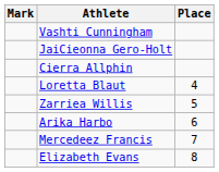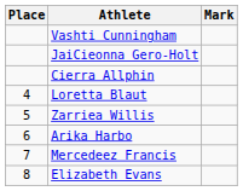 <table class="wikitable">
 <tr>
+<th>Place</th>
+<th>Athlete</th>
 <th>Mark</th>
-<th>Athlete</th>
-<th>Place</th>
 </tr>
 <tr>
+<td align=center></td>
+<td><a href='#'>Vashti Cunningham</a></td>
 <td></td>
-<td><a href='#'>Vashti Cunningham</a></td>
-<td align=center></td>
 </tr>
 <tr>
+<td align=center></td>
+<td><a href='#'>JaiCieonna Gero-Holt</a></td>
 <td></td>
-<td><a href='#'>JaiCieonna Gero-Holt</a></td>
-<td align=center></td>
 </tr>
 <tr>
+<td align=center></td>
+<td><a href='#'>Cierra Allphin</a></td>
 <td></td>
-<td><a href='#'>Cierra Allphin</a></td>
-<td align=center></td>
 </tr>
 <tr>
+<td align=center>4</td>
+<td><a href='#'>Loretta Blaut</a></td>
 <td></td>
-<td><a href='#'>Loretta Blaut</a></td>
-<td align=center>4</td>
 </tr>
 <tr>
+<td align=center>5</td>
+<td><a href='#'>Zarriea Willis</a></td>
 <td></td>
-<td><a href='#'>Zarriea Willis</a></td>
-<td align=center>5</td>
 </tr>
 <tr>
+<td align=center>6</td>
+<td><a href='#'>Arika Harbo</a></td>
 <td></td>
-<td><a href='#'>Arika Harbo</a></td>
-<td align=center>6</td>
 </tr>
 <tr>
+<td align=center>7</td>
+<td><a href='#'>Mercedeez Francis</a></td>
 <td></td>
-<td><a href='#'>Mercedeez Francis</a></td>
-<td align=center>7</td>
 </tr>
 <tr>
+<td align=center>8</td>
+<td><a href='#'>Elizabeth Evans</a></td>
 <td></td>
-<td><a href='#'>Elizabeth Evans</a></td>
-<td align=center>8</td>
 </tr>
 </table>
